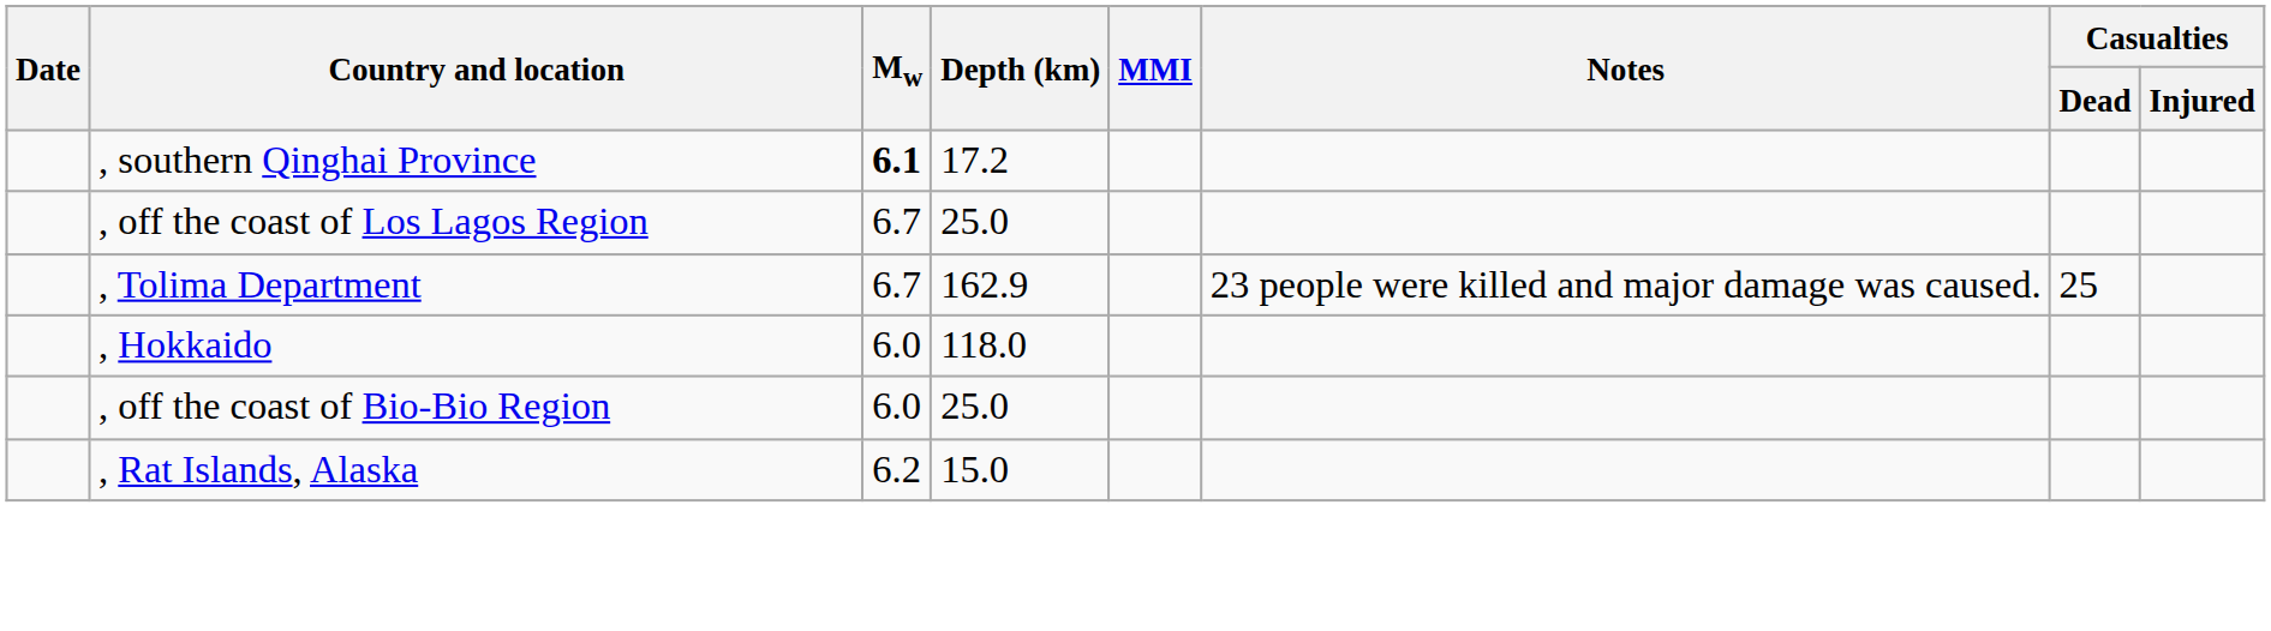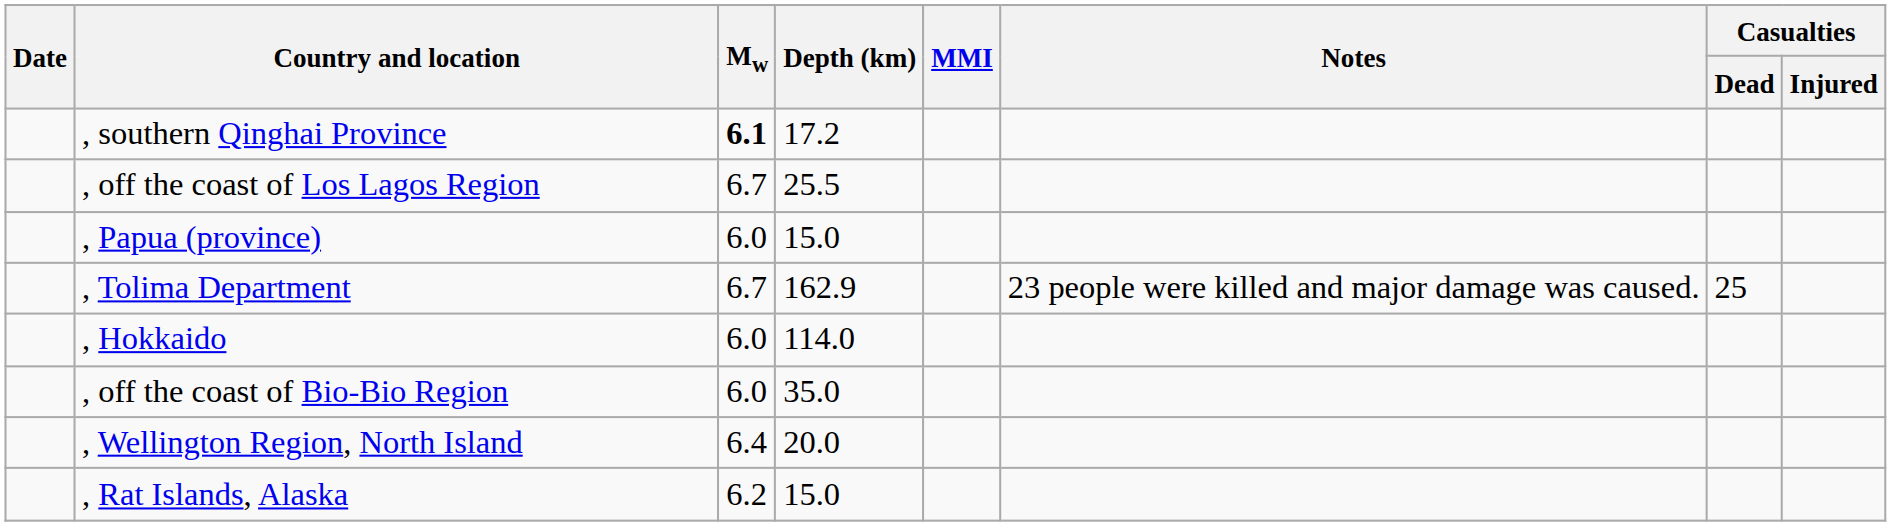 <table class="wikitable sortable sort-under" style="border:1px black; margin-left:1em;">
 <tr>
 <th rowspan="2"><small>Date</small></th>
 <th rowspan="2" style="width: 310px"><small>Country and location</small></th>
 <th rowspan="2"><small>M<sub>w</sub></small></th>
 <th rowspan="2"><small>Depth (km)</small></th>
 <th rowspan="2"><small><a href='#'>MMI</a></small></th>
 <th rowspan="2" class="unsortable"><small>Notes</small></th>
 <th colspan="2"><small>Casualties</small></th>
 </tr>
 <tr>
 <th><small>Dead</small></th>
 <th><small>Injured</small></th>
 </tr>
 <tr>
 <td></td>
 <td>, southern <a href='#'>Qinghai Province</a></td>
 <td><strong>6.1</strong></td>
 <td>17.2</td>
 <td></td>
 <td></td>
 <td></td>
 <td></td>
 </tr>
 <tr>
 <td></td>
 <td>, off the coast of <a href='#'>Los Lagos Region</a></td>
 <td>6.7</td>
-<td>25.0</td>
+<td>25.5</td>
+<td></td>
+<td></td>
+<td></td>
+<td></td>
+</tr>
+<tr>
+<td></td>
+<td>, <a href='#'>Papua (province)</a></td>
+<td>6.0</td>
+<td>15.0</td>
 <td></td>
 <td></td>
 <td></td>
 <td></td>
 </tr>
 <tr>
 <td></td>
 <td>, <a href='#'>Tolima Department</a></td>
 <td>6.7</td>
 <td>162.9</td>
 <td></td>
 <td>23 people were killed and major damage was caused.</td>
 <td>25</td>
 <td></td>
 </tr>
 <tr>
 <td></td>
 <td>, <a href='#'>Hokkaido</a></td>
 <td>6.0</td>
-<td>118.0</td>
+<td>114.0</td>
 <td></td>
 <td></td>
 <td></td>
 <td></td>
 </tr>
 <tr>
 <td></td>
 <td>, off the coast of <a href='#'>Bio-Bio Region</a></td>
 <td>6.0</td>
-<td>25.0</td>
+<td>35.0</td>
+<td></td>
+<td></td>
+<td></td>
+<td></td>
+</tr>
+<tr>
+<td></td>
+<td>, <a href='#'>Wellington Region</a>, <a href='#'>North Island</a></td>
+<td>6.4</td>
+<td>20.0</td>
 <td></td>
 <td></td>
 <td></td>
 <td></td>
 </tr>
 <tr>
 <td></td>
 <td>, <a href='#'>Rat Islands</a>, <a href='#'>Alaska</a></td>
 <td>6.2</td>
 <td>15.0</td>
 <td></td>
 <td></td>
 <td></td>
 <td></td>
 </tr>
 </table>
